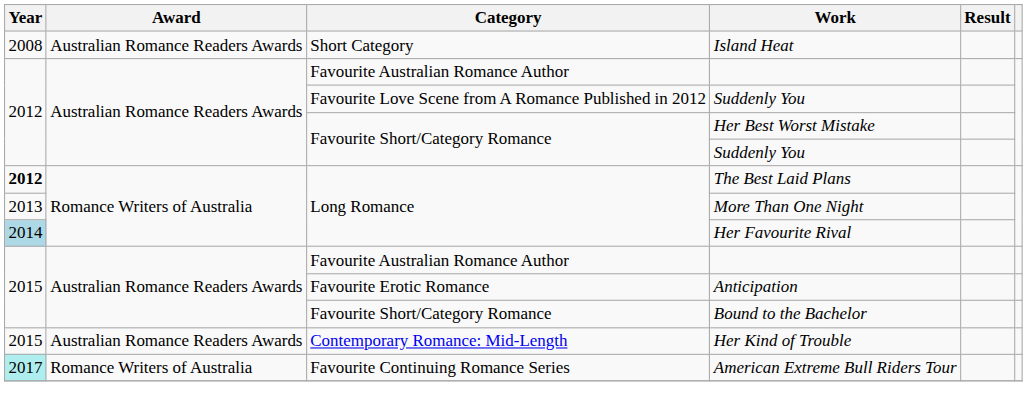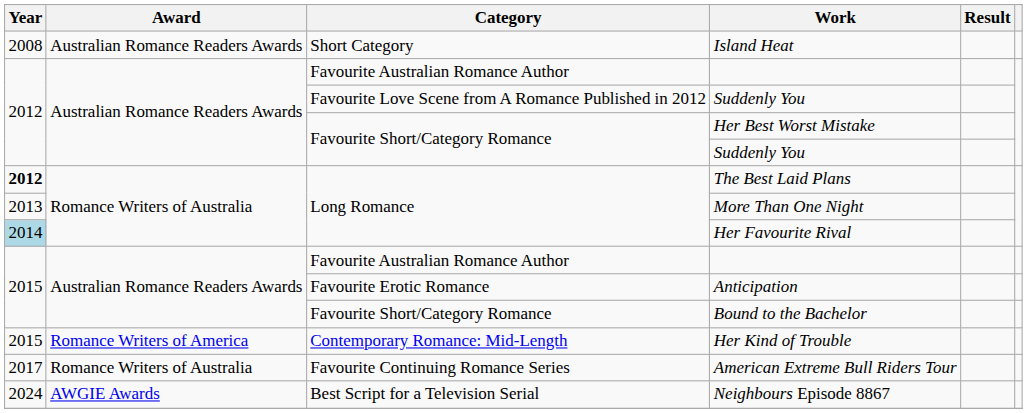 <table class="wikitable">
 <tr>
 <th>Year</th>
 <th>Award</th>
 <th>Category</th>
 <th>Work</th>
 <th>Result</th>
 <th></th>
 </tr>
 <tr>
 <td>2008</td>
 <td>Australian Romance Readers Awards</td>
 <td>Short Category</td>
 <td><em>Island Heat</em></td>
 <td></td>
 <td style="text-align:center;"></td>
 </tr>
 <tr>
 <td rowspan="4">2012</td>
 <td rowspan="4">Australian Romance Readers Awards</td>
 <td>Favourite Australian Romance Author</td>
 <td></td>
 <td></td>
 <td style="text-align:center;" rowspan="4"></td>
 </tr>
 <tr>
 <td>Favourite Love Scene from A Romance Published in 2012</td>
 <td><em>Suddenly You</em></td>
 <td></td>
 </tr>
 <tr>
 <td rowspan="2">Favourite Short/Category Romance</td>
 <td><em>Her Best Worst Mistake</em></td>
 <td></td>
 </tr>
 <tr>
 <td><em>Suddenly You</em></td>
 <td></td>
 </tr>
 <tr>
 <td><strong>2012</strong></td>
 <td rowspan="3">Romance Writers of Australia</td>
 <td rowspan="3">Long Romance</td>
 <td><em>The Best Laid Plans</em></td>
 <td></td>
 <td style="text-align:center;" rowspan="3"></td>
 </tr>
 <tr>
 <td>2013</td>
 <td><em>More Than One Night</em></td>
 <td></td>
 </tr>
 <tr>
 <td style="background: lightblue;">2014</td>
 <td><em>Her Favourite Rival</em></td>
 <td></td>
 </tr>
 <tr>
 <td rowspan="3">2015</td>
 <td rowspan="3">Australian Romance Readers Awards</td>
 <td>Favourite Australian Romance Author</td>
 <td></td>
 <td></td>
 <td style="text-align:center;"></td>
 </tr>
 <tr>
 <td>Favourite Erotic Romance</td>
 <td><em>Anticipation</em></td>
 <td></td>
 <td style="text-align:center;"></td>
 </tr>
 <tr>
 <td>Favourite Short/Category Romance</td>
 <td><em>Bound to the Bachelor</em></td>
 <td></td>
 <td style="text-align:center;"></td>
 </tr>
 <tr>
 <td>2015</td>
-<td>Australian Romance Readers Awards</td>
+<td><a href='#'>Romance Writers of America</a></td>
 <td><a href='#'>Contemporary Romance: Mid-Length</a></td>
 <td><em>Her Kind of Trouble</em></td>
 <td></td>
 <td style="text-align:center;"></td>
 </tr>
 <tr>
-<td style="background: paleturquoise;">2017</td>
+<td>2017</td>
 <td>Romance Writers of Australia</td>
 <td>Favourite Continuing Romance Series</td>
 <td><em>American Extreme Bull Riders Tour</em></td>
 <td></td>
 <td style="text-align:center;"></td>
 </tr>
 <tr>
+<td>2024</td>
+<td><a href='#'>AWGIE Awards</a></td>
+<td>Best Script for a Television Serial</td>
+<td><em>Neighbours</em> Episode 8867</td>
+<td></td>
+<td style="text-align:center;"></td>
+</tr>
+<tr>
 </tr>
 </table>
